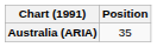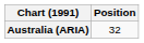 <table class="wikitable plainrowheaders" style="text-align:center">
 <tr>
 <th scope="col">Chart (1991)</th>
 <th scope="col">Position</th>
 </tr>
 <tr>
 <th scope="row">Australia (ARIA)</th>
-<td>35</td>
+<td>32</td>
 </tr>
 </table>
